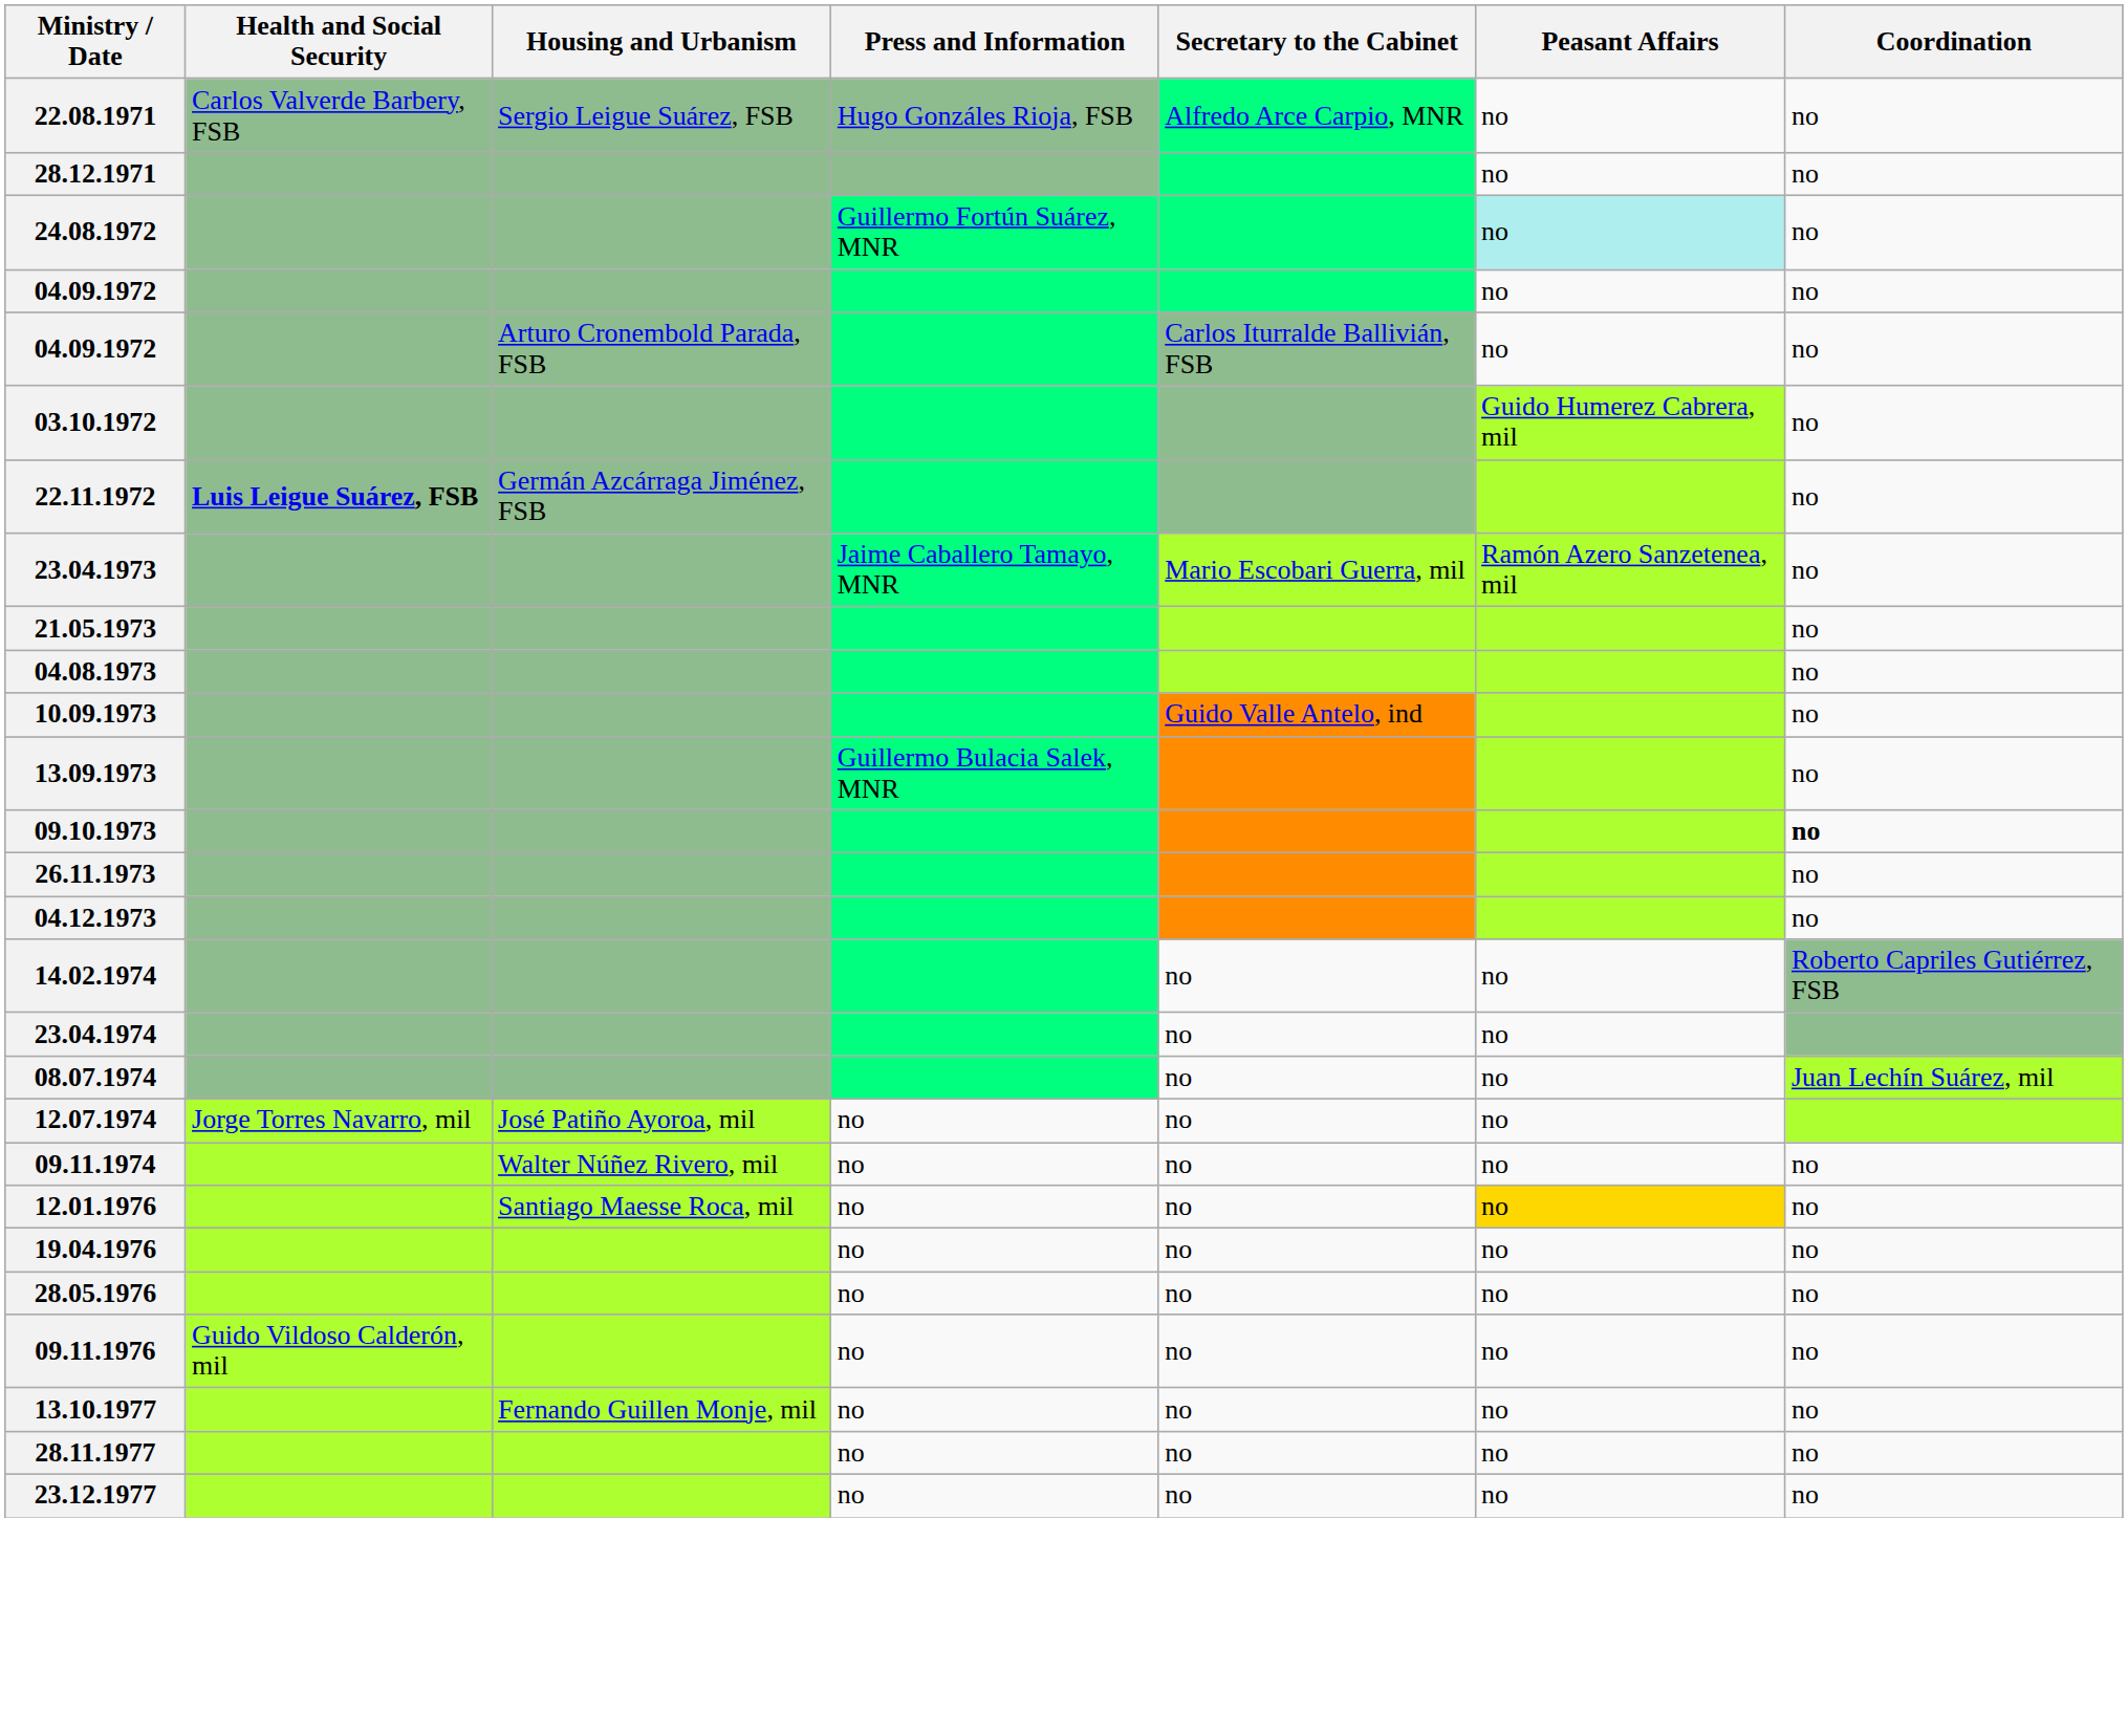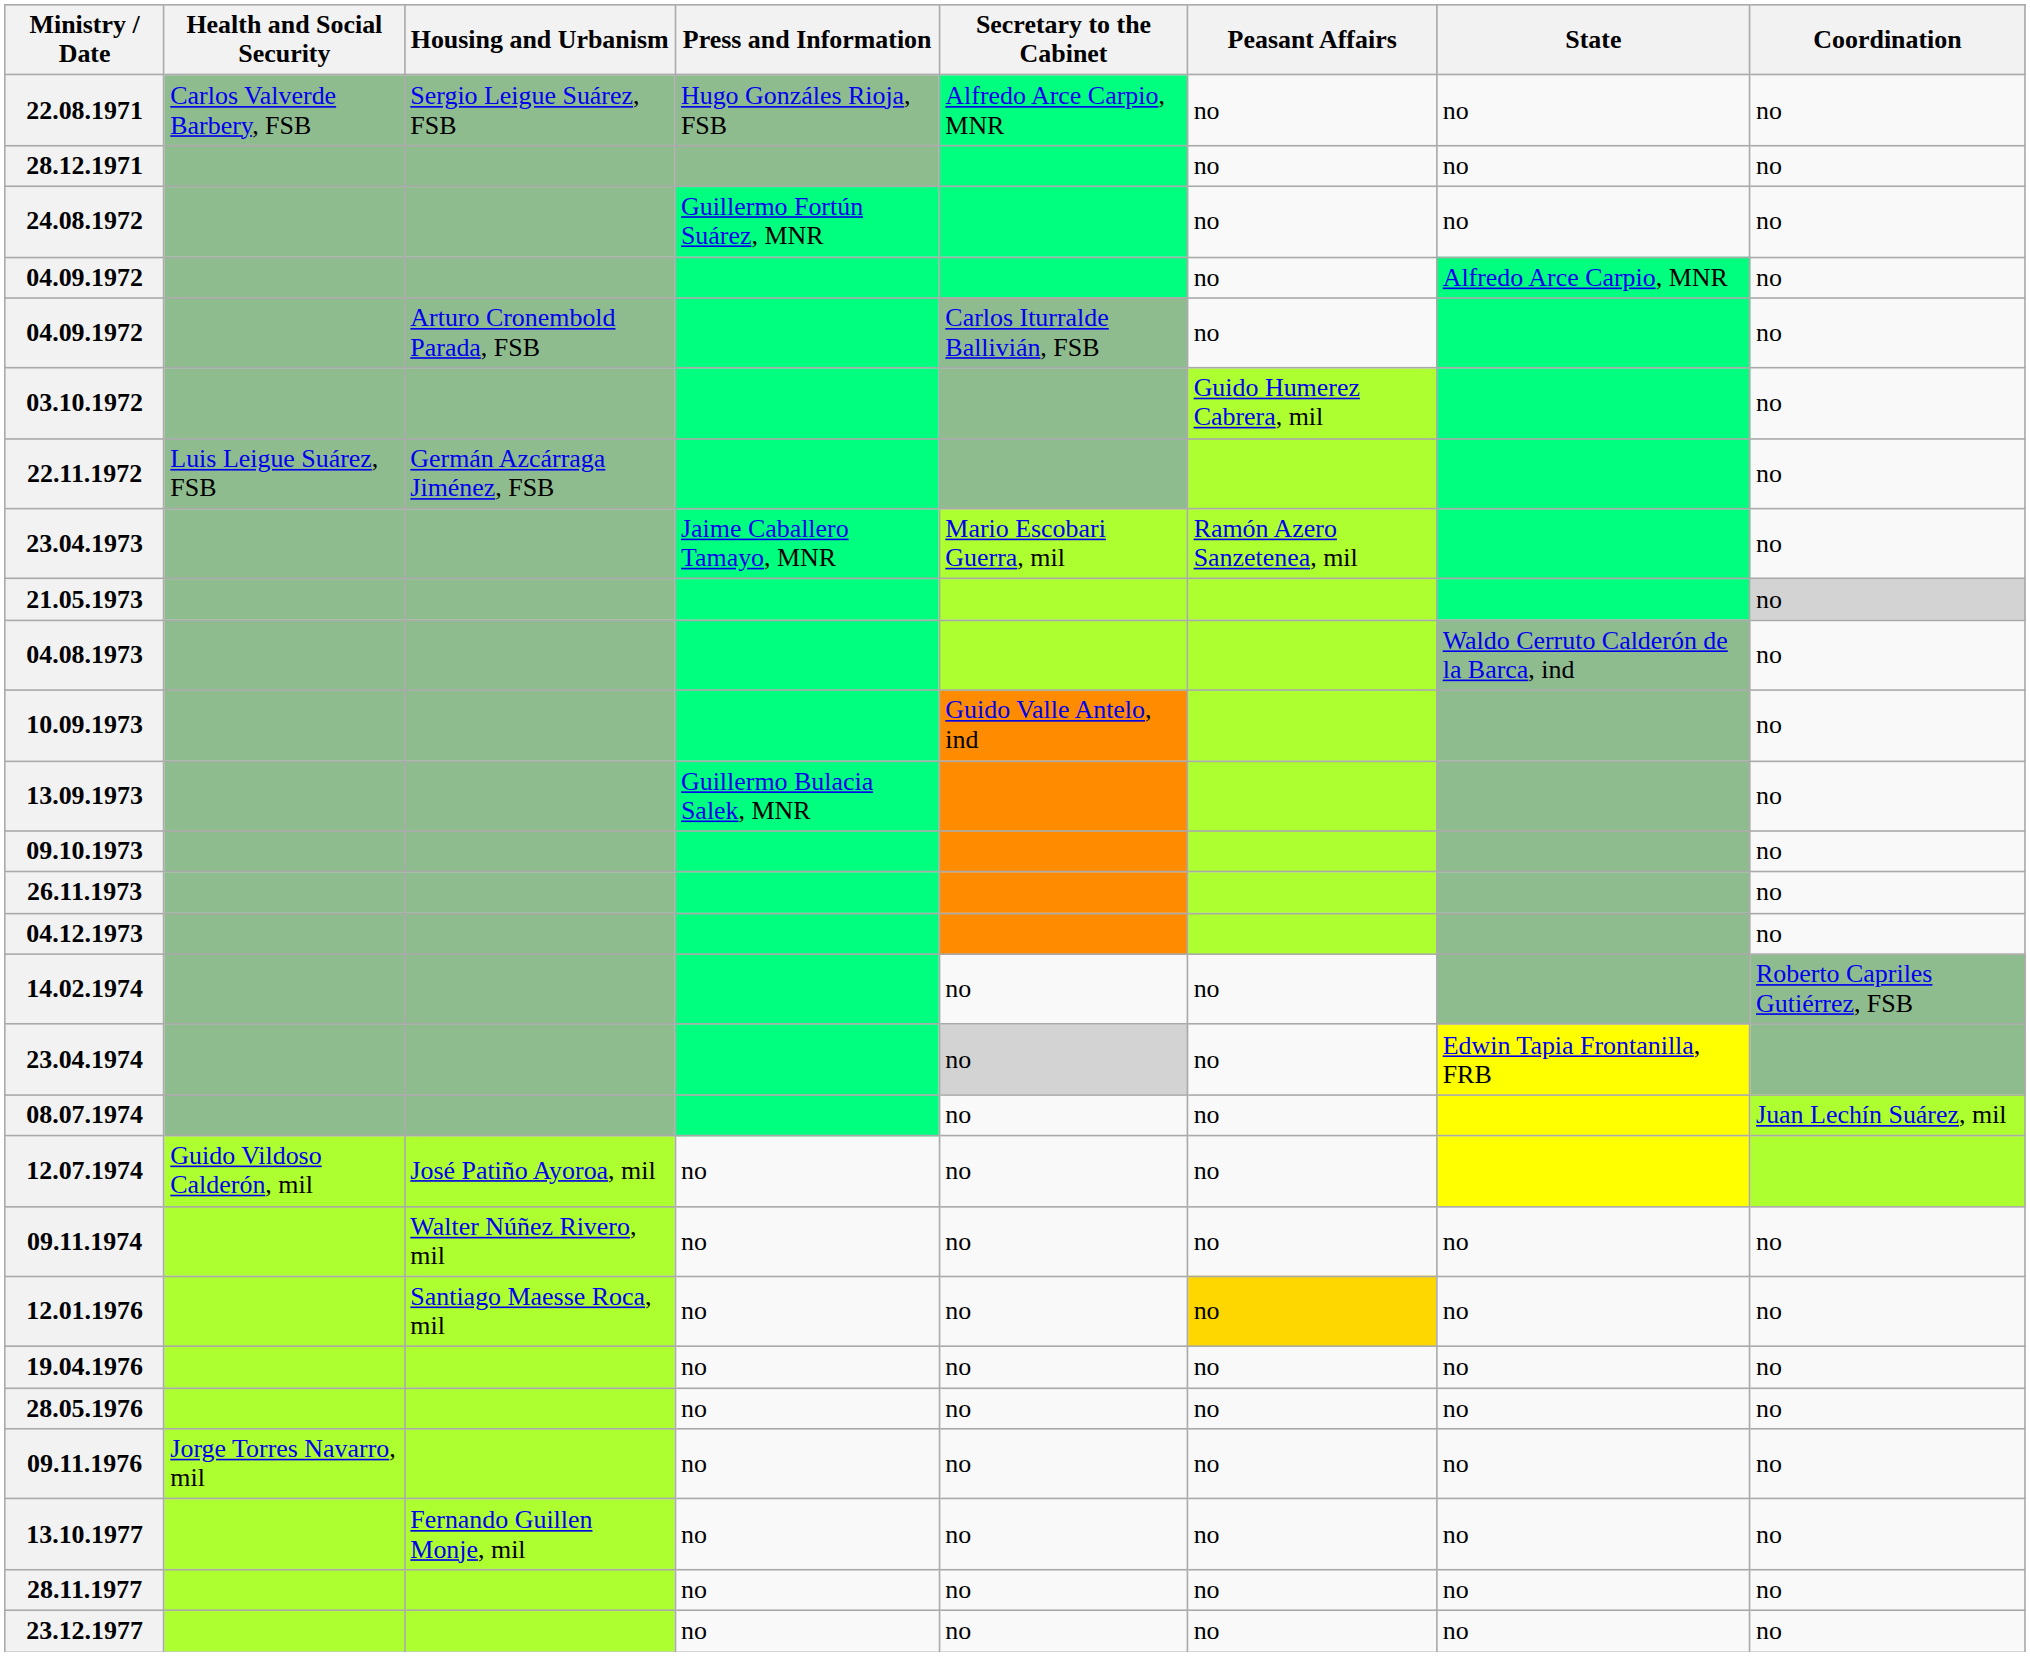 <table class="wikitable">
 <tr>
 <th>Ministry / Date</th>
 <th>Health and Social Security</th>
 <th>Housing and Urbanism</th>
 <th>Press and Information</th>
 <th>Secretary to the Cabinet</th>
 <th>Peasant Affairs</th>
+<th>State</th>
 <th>Coordination</th>
 </tr>
 <tr>
 <th>22.08.1971</th>
 <td style="background-color: #8FBC8F;"><a href='#'>Carlos Valverde Barbery</a>, FSB</td>
 <td style="background-color: #8FBC8F;"><a href='#'>Sergio Leigue Suárez</a>, FSB</td>
 <td style="background-color: #8FBC8F;"><a href='#'>Hugo Gonzáles Rioja</a>, FSB</td>
 <td style="background-color: #00FF7F;"><a href='#'>Alfredo Arce Carpio</a>, MNR</td>
+<td>no</td>
 <td>no</td>
 <td>no</td>
 </tr>
 <tr>
 <th>28.12.1971</th>
 <td style="background-color: #8FBC8F;"></td>
 <td style="background-color: #8FBC8F;"></td>
 <td style="background-color: #8FBC8F;"></td>
 <td style="background-color: #00FF7F;"></td>
 <td>no</td>
 <td>no</td>
+<td>no</td>
 </tr>
 <tr>
 <th>24.08.1972</th>
 <td style="background-color: #8FBC8F;"></td>
 <td style="background-color: #8FBC8F;"></td>
 <td style="background-color: #00FF7F;"><a href='#'>Guillermo Fortún Suárez</a>, MNR</td>
 <td style="background-color: #00FF7F;"></td>
-<td style="background: paleturquoise;">no</td>
+<td>no</td>
+<td>no</td>
 <td>no</td>
 </tr>
 <tr>
 <th>04.09.1972</th>
 <td style="background-color: #8FBC8F;"></td>
 <td style="background-color: #8FBC8F;"></td>
 <td style="background-color: #00FF7F;"></td>
 <td style="background-color: #00FF7F;"></td>
 <td>no</td>
+<td style="background-color: #00FF7F;"><a href='#'>Alfredo Arce Carpio</a>, MNR</td>
 <td>no</td>
 </tr>
 <tr>
 <th>04.09.1972</th>
 <td style="background-color: #8FBC8F;"></td>
 <td style="background-color: #8FBC8F;"><a href='#'>Arturo Cronembold Parada</a>, FSB</td>
 <td style="background-color: #00FF7F;"></td>
 <td style="background-color: #8FBC8F;"><a href='#'>Carlos Iturralde Ballivián</a>, FSB</td>
 <td>no</td>
+<td style="background-color: #00FF7F;"></td>
 <td>no</td>
 </tr>
 <tr>
 <th>03.10.1972</th>
 <td style="background-color: #8FBC8F;"></td>
 <td style="background-color: #8FBC8F;"></td>
 <td style="background-color: #00FF7F;"></td>
 <td style="background-color: #8FBC8F;"></td>
 <td style="background-color: #ADFF2F;"><a href='#'>Guido Humerez Cabrera</a>, mil</td>
+<td style="background-color: #00FF7F;"></td>
 <td>no</td>
 </tr>
 <tr>
 <th>22.11.1972</th>
-<td style="background-color: #8FBC8F;"><strong><a href='#'>Luis Leigue Suárez</a>, FSB</strong></td>
+<td style="background-color: #8FBC8F;"><a href='#'>Luis Leigue Suárez</a>, FSB</td>
 <td style="background-color: #8FBC8F;"><a href='#'>Germán Azcárraga Jiménez</a>, FSB</td>
 <td style="background-color: #00FF7F;"></td>
 <td style="background-color: #8FBC8F;"></td>
 <td style="background-color: #ADFF2F;"></td>
+<td style="background-color: #00FF7F;"></td>
 <td>no</td>
 </tr>
 <tr>
 <th>23.04.1973</th>
 <td style="background-color: #8FBC8F;"></td>
 <td style="background-color: #8FBC8F;"></td>
 <td style="background-color: #00FF7F;"><a href='#'>Jaime Caballero Tamayo</a>, MNR</td>
 <td style="background-color: #ADFF2F;"><a href='#'>Mario Escobari Guerra</a>, mil</td>
 <td style="background-color: #ADFF2F;"><a href='#'>Ramón Azero Sanzetenea</a>, mil</td>
+<td style="background-color: #00FF7F;"></td>
 <td>no</td>
 </tr>
 <tr>
 <th>21.05.1973</th>
 <td style="background-color: #8FBC8F;"></td>
 <td style="background-color: #8FBC8F;"></td>
 <td style="background-color: #00FF7F;"></td>
 <td style="background-color: #ADFF2F;"></td>
 <td style="background-color: #ADFF2F;"></td>
-<td>no</td>
+<td style="background-color: #00FF7F;"></td>
+<td style="background: lightgrey;">no</td>
 </tr>
 <tr>
 <th>04.08.1973</th>
 <td style="background-color: #8FBC8F;"></td>
 <td style="background-color: #8FBC8F;"></td>
 <td style="background-color: #00FF7F;"></td>
 <td style="background-color: #ADFF2F;"></td>
 <td style="background-color: #ADFF2F;"></td>
+<td style="background-color: #8FBC8F;"><a href='#'>Waldo Cerruto Calderón de la Barca</a>, ind</td>
 <td>no</td>
 </tr>
 <tr>
 <th>10.09.1973</th>
 <td style="background-color: #8FBC8F;"></td>
 <td style="background-color: #8FBC8F;"></td>
 <td style="background-color: #00FF7F;"></td>
 <td style="background-color: #FF8C00;"><a href='#'>Guido Valle Antelo</a>, ind</td>
 <td style="background-color: #ADFF2F;"></td>
+<td style="background-color: #8FBC8F;"></td>
 <td>no</td>
 </tr>
 <tr>
 <th>13.09.1973</th>
 <td style="background-color: #8FBC8F;"></td>
 <td style="background-color: #8FBC8F;"></td>
 <td style="background-color: #00FF7F;"><a href='#'>Guillermo Bulacia Salek</a>, MNR</td>
 <td style="background-color: #FF8C00;"></td>
 <td style="background-color: #ADFF2F;"></td>
+<td style="background-color: #8FBC8F;"></td>
 <td>no</td>
 </tr>
 <tr>
 <th>09.10.1973</th>
 <td style="background-color: #8FBC8F;"></td>
 <td style="background-color: #8FBC8F;"></td>
 <td style="background-color: #00FF7F;"></td>
 <td style="background-color: #FF8C00;"></td>
 <td style="background-color: #ADFF2F;"></td>
-<td><strong>no</strong></td>
+<td style="background-color: #8FBC8F;"></td>
+<td>no</td>
 </tr>
 <tr>
 <th>26.11.1973</th>
 <td style="background-color: #8FBC8F;"></td>
 <td style="background-color: #8FBC8F;"></td>
 <td style="background-color: #00FF7F;"></td>
 <td style="background-color: #FF8C00;"></td>
 <td style="background-color: #ADFF2F;"></td>
+<td style="background-color: #8FBC8F;"></td>
 <td>no</td>
 </tr>
 <tr>
 <th>04.12.1973</th>
 <td style="background-color: #8FBC8F;"></td>
 <td style="background-color: #8FBC8F;"></td>
 <td style="background-color: #00FF7F;"></td>
 <td style="background-color: #FF8C00;"></td>
 <td style="background-color: #ADFF2F;"></td>
+<td style="background-color: #8FBC8F;"></td>
 <td>no</td>
 </tr>
 <tr>
 <th>14.02.1974</th>
 <td style="background-color: #8FBC8F;"></td>
 <td style="background-color: #8FBC8F;"></td>
 <td style="background-color: #00FF7F;"></td>
 <td>no</td>
 <td>no</td>
+<td style="background-color: #8FBC8F;"></td>
 <td style="background-color: #8FBC8F;"><a href='#'>Roberto Capriles Gutiérrez</a>, FSB</td>
 </tr>
 <tr>
 <th>23.04.1974</th>
 <td style="background-color: #8FBC8F;"></td>
 <td style="background-color: #8FBC8F;"></td>
 <td style="background-color: #00FF7F;"></td>
+<td style="background: lightgrey;">no</td>
 <td>no</td>
-<td>no</td>
+<td style="background-color: #FFFF00;"><a href='#'>Edwin Tapia Frontanilla</a>, FRB</td>
 <td style="background-color: #8FBC8F;"></td>
 </tr>
 <tr>
 <th>08.07.1974</th>
 <td style="background-color: #8FBC8F;"></td>
 <td style="background-color: #8FBC8F;"></td>
 <td style="background-color: #00FF7F;"></td>
 <td>no</td>
 <td>no</td>
+<td style="background-color: #FFFF00;"></td>
 <td style="background-color: #ADFF2F;"><a href='#'>Juan Lechín Suárez</a>, mil</td>
 </tr>
 <tr>
 <th>12.07.1974</th>
-<td style="background-color: #ADFF2F;"><a href='#'>Jorge Torres Navarro</a>, mil</td>
+<td style="background-color: #ADFF2F;"><a href='#'>Guido Vildoso Calderón</a>, mil</td>
 <td style="background-color: #ADFF2F;"><a href='#'>José Patiño Ayoroa</a>, mil</td>
 <td>no</td>
 <td>no</td>
 <td>no</td>
+<td style="background-color: #FFFF00;"></td>
 <td style="background-color: #ADFF2F;"></td>
 </tr>
 <tr>
 <th>09.11.1974</th>
 <td style="background-color: #ADFF2F;"></td>
 <td style="background-color: #ADFF2F;"><a href='#'>Walter Núñez Rivero</a>, mil</td>
+<td>no</td>
 <td>no</td>
 <td>no</td>
 <td>no</td>
 <td>no</td>
 </tr>
 <tr>
 <th>12.01.1976</th>
 <td style="background-color: #ADFF2F;"></td>
 <td style="background-color: #ADFF2F;"><a href='#'>Santiago Maesse Roca</a>, mil</td>
 <td>no</td>
 <td>no</td>
 <td style="background: gold;">no</td>
 <td>no</td>
+<td>no</td>
 </tr>
 <tr>
 <th>19.04.1976</th>
 <td style="background-color: #ADFF2F;"></td>
 <td style="background-color: #ADFF2F;"></td>
+<td>no</td>
 <td>no</td>
 <td>no</td>
 <td>no</td>
 <td>no</td>
 </tr>
 <tr>
 <th>28.05.1976</th>
 <td style="background-color: #ADFF2F;"></td>
 <td style="background-color: #ADFF2F;"></td>
 <td>no</td>
 <td>no</td>
 <td>no</td>
 <td>no</td>
+<td>no</td>
 </tr>
 <tr>
 <th>09.11.1976</th>
-<td style="background-color: #ADFF2F;"><a href='#'>Guido Vildoso Calderón</a>, mil</td>
+<td style="background-color: #ADFF2F;"><a href='#'>Jorge Torres Navarro</a>, mil</td>
 <td style="background-color: #ADFF2F;"></td>
+<td>no</td>
 <td>no</td>
 <td>no</td>
 <td>no</td>
 <td>no</td>
 </tr>
 <tr>
 <th>13.10.1977</th>
 <td style="background-color: #ADFF2F;"></td>
 <td style="background-color: #ADFF2F;"><a href='#'>Fernando Guillen Monje</a>, mil</td>
 <td>no</td>
 <td>no</td>
 <td>no</td>
 <td>no</td>
+<td>no</td>
 </tr>
 <tr>
 <th>28.11.1977</th>
 <td style="background-color: #ADFF2F;"></td>
 <td style="background-color: #ADFF2F;"></td>
+<td>no</td>
 <td>no</td>
 <td>no</td>
 <td>no</td>
 <td>no</td>
 </tr>
 <tr>
 <th>23.12.1977</th>
 <td style="background-color: #ADFF2F;"></td>
 <td style="background-color: #ADFF2F;"></td>
 <td>no</td>
 <td>no</td>
 <td>no</td>
 <td>no</td>
+<td>no</td>
 </tr>
 </table>
